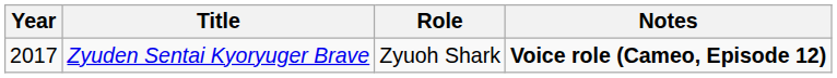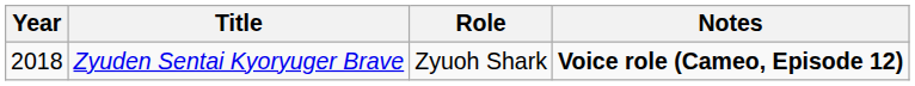 <table class="wikitable sortable">
 <tr>
 <th>Year</th>
 <th>Title</th>
 <th>Role</th>
 <th class="unsortable">Notes</th>
 </tr>
 <tr>
-<td>2017</td>
+<td>2018</td>
 <td><em><a href='#'>Zyuden Sentai Kyoryuger Brave</a></em></td>
 <td>Zyuoh Shark</td>
 <td><strong>Voice role (Cameo, Episode 12)</strong></td>
 </tr>
 </table>
